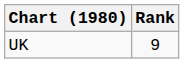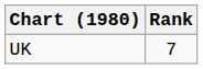 <table class="wikitable">
 <tr>
 <th align="left">Chart (1980)</th>
 <th style="text-align:center;">Rank</th>
 </tr>
 <tr>
 <td>UK</td>
-<td style="text-align:center;">9</td>
+<td style="text-align:center;">7</td>
 </tr>
 </table>
